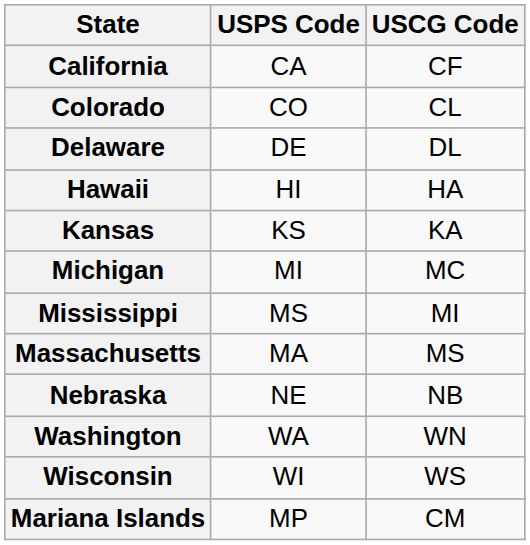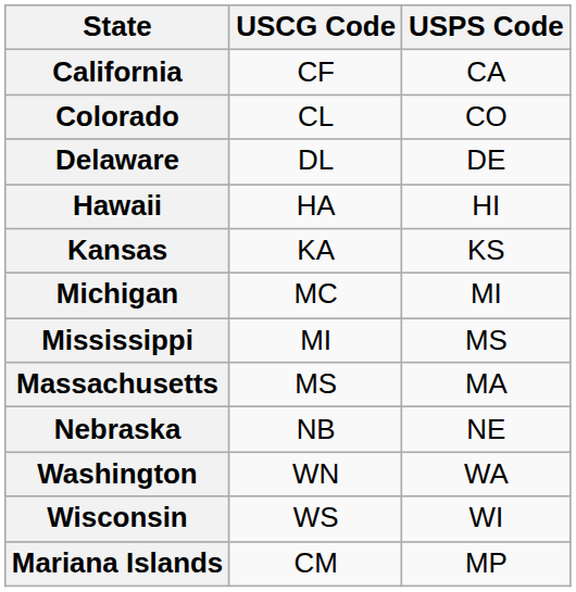 <table class="wikitable" style="text-align:center">
 <tr>
 <th>State</th>
+<th>USCG Code</th>
 <th>USPS Code</th>
-<th>USCG Code</th>
 </tr>
 <tr>
 <th>California</th>
+<td>CF</td>
 <td>CA</td>
-<td>CF</td>
 </tr>
 <tr>
 <th>Colorado</th>
+<td>CL</td>
 <td>CO</td>
-<td>CL</td>
 </tr>
 <tr>
 <th>Delaware</th>
+<td>DL</td>
 <td>DE</td>
-<td>DL</td>
 </tr>
 <tr>
 <th>Hawaii</th>
+<td>HA</td>
 <td>HI</td>
-<td>HA</td>
 </tr>
 <tr>
 <th>Kansas</th>
+<td>KA</td>
 <td>KS</td>
-<td>KA</td>
 </tr>
 <tr>
 <th>Michigan</th>
+<td>MC</td>
 <td>MI</td>
-<td>MC</td>
 </tr>
 <tr>
 <th>Mississippi</th>
+<td>MI</td>
 <td>MS</td>
-<td>MI</td>
 </tr>
 <tr>
 <th>Massachusetts</th>
+<td>MS</td>
 <td>MA</td>
-<td>MS</td>
 </tr>
 <tr>
 <th>Nebraska</th>
+<td>NB</td>
 <td>NE</td>
-<td>NB</td>
 </tr>
 <tr>
 <th>Washington</th>
+<td>WN</td>
 <td>WA</td>
-<td>WN</td>
 </tr>
 <tr>
 <th>Wisconsin</th>
+<td>WS</td>
 <td>WI</td>
-<td>WS</td>
 </tr>
 <tr>
 <th>Mariana Islands</th>
+<td>CM</td>
 <td>MP</td>
-<td>CM</td>
 </tr>
 </table>
